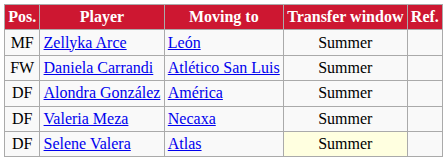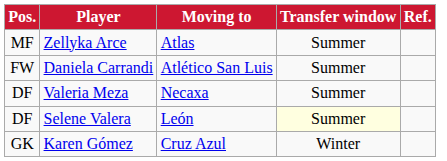 <table class="wikitable sortable" style="text-align:center;">
 <tr>
 <th style=background-color:#CD1731;color:#FFFFFF>Pos.</th>
 <th style=background-color:#CD1731;color:#FFFFFF>Player</th>
 <th style=background-color:#CD1731;color:#FFFFFF>Moving to</th>
 <th style=background-color:#CD1731;color:#FFFFFF>Transfer window</th>
 <th style=background-color:#CD1731;color:#FFFFFF>Ref.</th>
 </tr>
 <tr>
 <td>MF</td>
 <td align=left> <a href='#'>Zellyka Arce</a></td>
-<td align=left><a href='#'>León</a></td>
+<td align=left><a href='#'>Atlas</a></td>
 <td>Summer</td>
 <td></td>
 </tr>
 <tr>
 <td>FW</td>
 <td align=left> <a href='#'>Daniela Carrandi</a></td>
 <td align=left><a href='#'>Atlético San Luis</a></td>
-<td>Summer</td>
-<td></td>
-</tr>
-<tr>
-<td>DF</td>
-<td align=left> <a href='#'>Alondra González</a></td>
-<td align=left><a href='#'>América</a></td>
 <td>Summer</td>
 <td></td>
 </tr>
 <tr>
 <td>DF</td>
 <td align=left> <a href='#'>Valeria Meza</a></td>
 <td align=left><a href='#'>Necaxa</a></td>
 <td>Summer</td>
 <td></td>
 </tr>
 <tr>
 <td>DF</td>
 <td align=left> <a href='#'>Selene Valera</a></td>
-<td align=left><a href='#'>Atlas</a></td>
+<td align=left><a href='#'>León</a></td>
 <td style="background: lightyellow;">Summer</td>
+<td></td>
+</tr>
+<tr>
+<td>GK</td>
+<td align=left> <a href='#'>Karen Gómez</a></td>
+<td align=left><a href='#'>Cruz Azul</a></td>
+<td>Winter</td>
 <td></td>
 </tr>
 <tr>
 </tr>
 </table>
